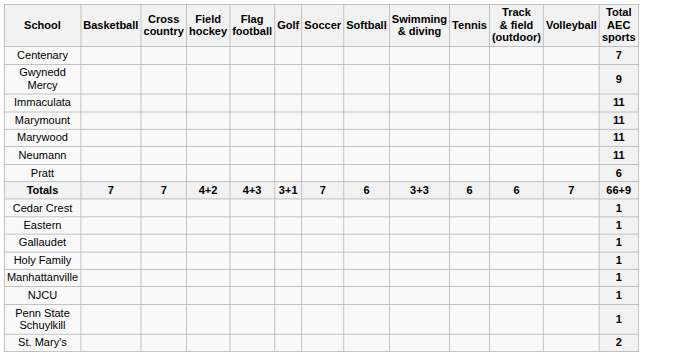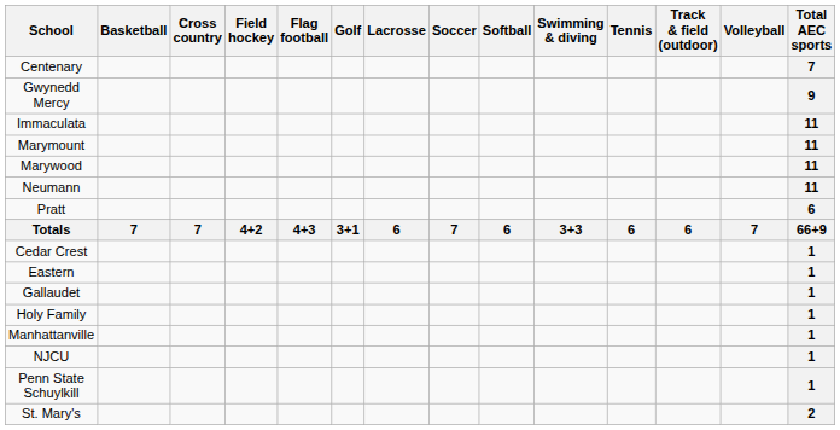 <table class="wikitable" style="text-align:center">
 <tr>
 <th>School</th>
 <th>Basketball</th>
 <th>Cross<br>country</th>
 <th>Field<br>hockey</th>
 <th>Flag<br>football</th>
 <th>Golf</th>
+<th>Lacrosse</th>
 <th>Soccer</th>
 <th>Softball</th>
 <th>Swimming<br>& diving</th>
 <th>Tennis</th>
 <th>Track<br>& field<br>(outdoor)</th>
 <th>Volleyball</th>
 <th>Total<br>AEC<br>sports</th>
 </tr>
 <tr>
 <td>Centenary</td>
+<td></td>
 <td></td>
 <td></td>
 <td></td>
 <td></td>
 <td></td>
 <td></td>
 <td></td>
 <td></td>
 <td></td>
 <td></td>
 <td></td>
 <th>7</th>
 </tr>
 <tr>
 <td>Gwynedd Mercy</td>
 <td></td>
 <td></td>
 <td></td>
 <td></td>
 <td></td>
 <td></td>
 <td></td>
 <td></td>
 <td></td>
 <td></td>
 <td></td>
+<td></td>
 <th>9</th>
 </tr>
 <tr>
 <td>Immaculata</td>
+<td></td>
 <td></td>
 <td></td>
 <td></td>
 <td></td>
 <td></td>
 <td></td>
 <td></td>
 <td></td>
 <td></td>
 <td></td>
 <td></td>
 <th>11</th>
 </tr>
 <tr>
 <td>Marymount</td>
 <td></td>
 <td></td>
 <td></td>
 <td></td>
 <td></td>
 <td></td>
 <td></td>
 <td></td>
 <td></td>
 <td></td>
 <td></td>
+<td></td>
 <th>11</th>
 </tr>
 <tr>
 <td>Marywood</td>
+<td></td>
 <td></td>
 <td></td>
 <td></td>
 <td></td>
 <td></td>
 <td></td>
 <td></td>
 <td></td>
 <td></td>
 <td></td>
 <td></td>
 <th>11</th>
 </tr>
 <tr>
 <td>Neumann</td>
 <td></td>
 <td></td>
 <td></td>
 <td></td>
 <td></td>
 <td></td>
 <td></td>
 <td></td>
 <td></td>
 <td></td>
 <td></td>
+<td></td>
 <th>11</th>
 </tr>
 <tr>
 <td> Pratt</td>
+<td></td>
 <td></td>
 <td></td>
 <td></td>
 <td></td>
 <td></td>
 <td></td>
 <td></td>
 <td></td>
 <td></td>
 <td></td>
 <td></td>
 <th>6</th>
 </tr>
 <tr>
 <th>Totals</th>
 <th>7</th>
 <th>7</th>
 <th>4+2</th>
 <th>4+3</th>
 <th>3+1</th>
+<th>6</th>
 <th>7</th>
 <th>6</th>
 <th>3+3</th>
 <th>6</th>
 <th>6</th>
 <th>7</th>
 <th>66+9</th>
 </tr>
 <tr>
 <td> Cedar Crest</td>
+<td></td>
 <td></td>
 <td></td>
 <td></td>
 <td></td>
 <td></td>
 <td></td>
 <td></td>
 <td></td>
 <td></td>
 <td></td>
 <td></td>
 <th>1</th>
 </tr>
 <tr>
 <td> Eastern</td>
 <td></td>
 <td></td>
 <td></td>
 <td></td>
 <td></td>
 <td></td>
 <td></td>
 <td></td>
 <td></td>
 <td></td>
 <td></td>
+<td></td>
 <th>1</th>
 </tr>
 <tr>
 <td> Gallaudet</td>
+<td></td>
 <td></td>
 <td></td>
 <td></td>
 <td></td>
 <td></td>
 <td></td>
 <td></td>
 <td></td>
 <td></td>
 <td></td>
 <td></td>
 <th>1</th>
 </tr>
 <tr>
 <td> Holy Family</td>
 <td></td>
 <td></td>
 <td></td>
 <td></td>
 <td></td>
 <td></td>
 <td></td>
 <td></td>
 <td></td>
 <td></td>
 <td></td>
+<td></td>
 <th>1</th>
 </tr>
 <tr>
 <td> Manhattanville</td>
+<td></td>
 <td></td>
 <td></td>
 <td></td>
 <td></td>
 <td></td>
 <td></td>
 <td></td>
 <td></td>
 <td></td>
 <td></td>
 <td></td>
 <th>1</th>
 </tr>
 <tr>
 <td> NJCU</td>
 <td></td>
 <td></td>
 <td></td>
 <td></td>
 <td></td>
 <td></td>
 <td></td>
 <td></td>
 <td></td>
 <td></td>
 <td></td>
+<td></td>
 <th>1</th>
 </tr>
 <tr>
 <td> Penn State Schuylkill</td>
+<td></td>
 <td></td>
 <td></td>
 <td></td>
 <td></td>
 <td></td>
 <td></td>
 <td></td>
 <td></td>
 <td></td>
 <td></td>
 <td></td>
 <th>1</th>
 </tr>
 <tr>
 <td> St. Mary's</td>
 <td></td>
 <td></td>
 <td></td>
 <td></td>
 <td></td>
 <td></td>
 <td></td>
 <td></td>
 <td></td>
 <td></td>
 <td></td>
+<td></td>
 <th>2</th>
 </tr>
 </table>
